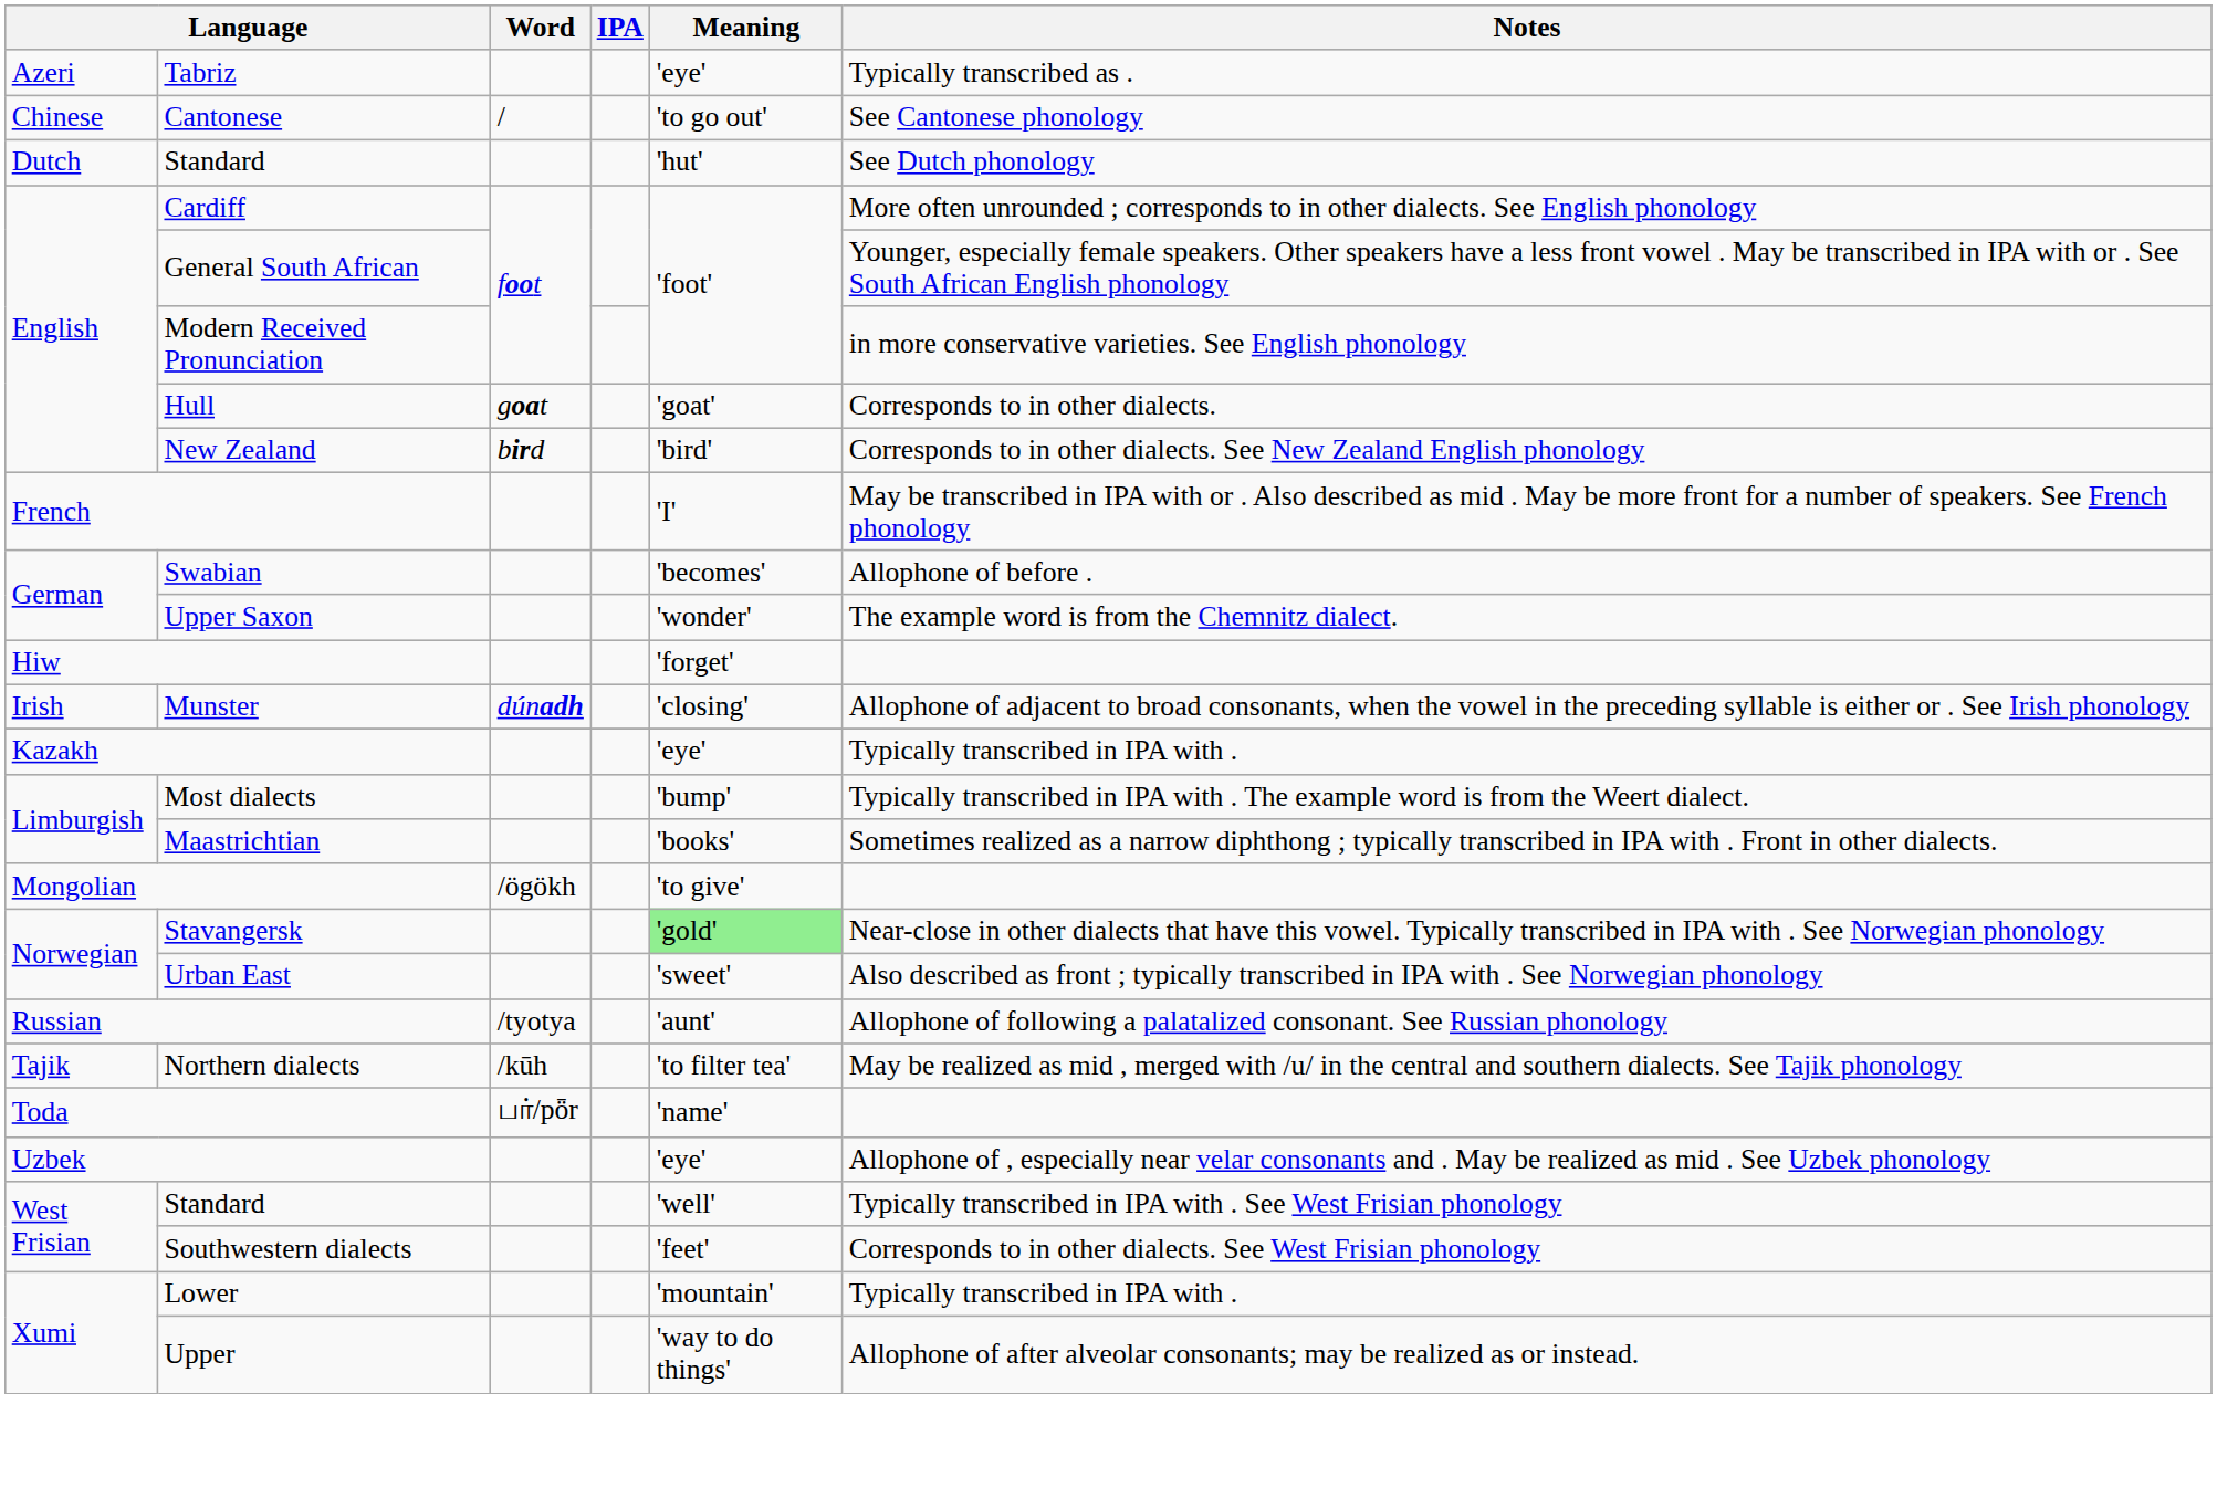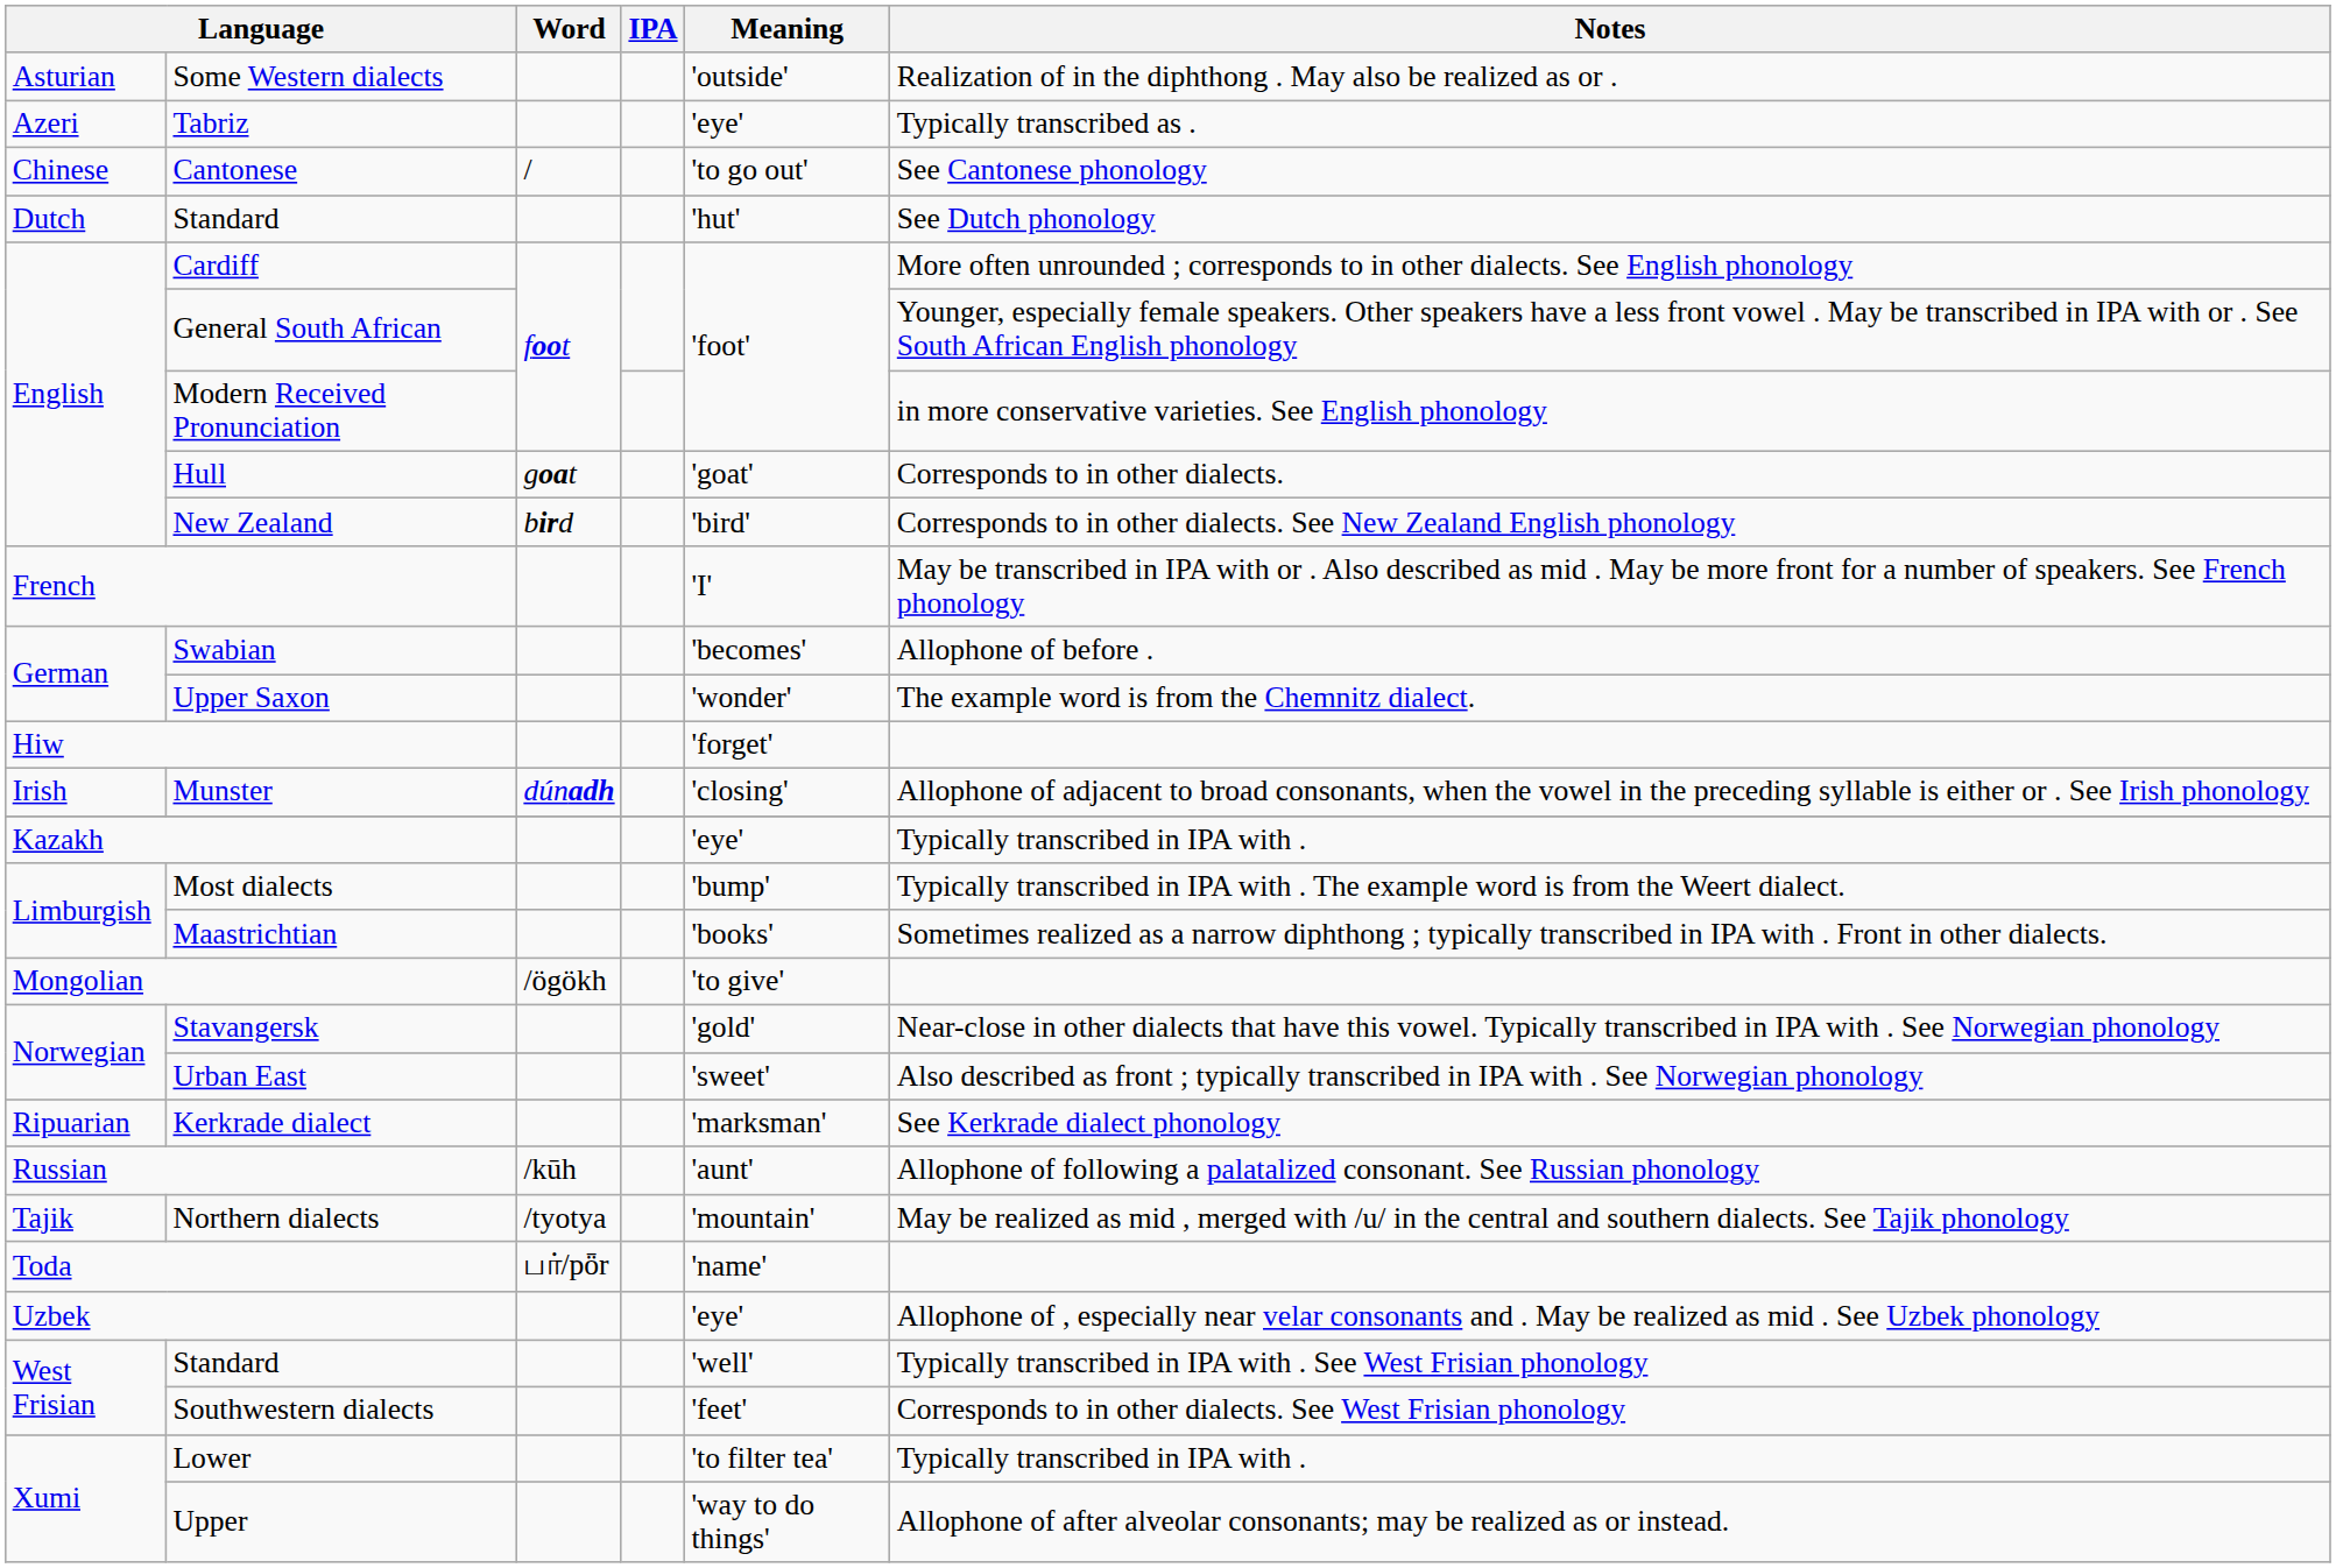 <table class="wikitable" style="clear: both;">
 <tr>
 <th colspan="2">Language</th>
 <th>Word</th>
 <th><a href='#'>IPA</a></th>
 <th>Meaning</th>
 <th>Notes</th>
+</tr>
+<tr>
+<td><a href='#'>Asturian</a></td>
+<td>Some <a href='#'>Western dialects</a></td>
+<td></td>
+<td></td>
+<td>'outside'</td>
+<td>Realization of  in the diphthong . May also be realized as  or .</td>
 </tr>
 <tr>
 <td><a href='#'>Azeri</a></td>
 <td><a href='#'>Tabriz</a></td>
 <td> </td>
 <td></td>
 <td>'eye'</td>
 <td>Typically transcribed as .</td>
 </tr>
 <tr>
 <td><a href='#'>Chinese</a></td>
 <td><a href='#'>Cantonese</a></td>
 <td>/</td>
 <td></td>
 <td>'to go out'</td>
 <td>See <a href='#'>Cantonese phonology</a></td>
 </tr>
 <tr>
 <td><a href='#'>Dutch</a></td>
 <td>Standard</td>
 <td></td>
 <td></td>
 <td>'hut'</td>
 <td>See <a href='#'>Dutch phonology</a></td>
 </tr>
 <tr>
 <td rowspan="5"><a href='#'>English</a></td>
 <td><a href='#'>Cardiff</a></td>
 <td rowspan="3"><em><a href='#'>f<strong>oo</strong>t</a></em></td>
 <td rowspan="2"></td>
 <td rowspan="3">'foot'</td>
 <td>More often unrounded ; corresponds to  in other dialects. See <a href='#'>English phonology</a></td>
 </tr>
 <tr>
 <td>General <a href='#'>South African</a></td>
 <td>Younger, especially female speakers. Other speakers have a less front vowel . May be transcribed in IPA with  or . See <a href='#'>South African English phonology</a></td>
 </tr>
 <tr>
 <td>Modern <a href='#'>Received Pronunciation</a></td>
 <td></td>
 <td> in more conservative varieties. See <a href='#'>English phonology</a></td>
 </tr>
 <tr>
 <td><a href='#'>Hull</a></td>
 <td><em>g<strong>oa</strong>t</em></td>
 <td></td>
 <td>'goat'</td>
 <td>Corresponds to  in other dialects.</td>
 </tr>
 <tr>
 <td><a href='#'>New Zealand</a></td>
 <td><em>b<strong>ir</strong>d</em></td>
 <td></td>
 <td>'bird'</td>
 <td>Corresponds to  in other dialects. See <a href='#'>New Zealand English phonology</a></td>
 </tr>
 <tr>
 <td colspan="2"><a href='#'>French</a></td>
 <td></td>
 <td></td>
 <td>'I'</td>
 <td>May be transcribed in IPA with  or . Also described as mid . May be more front for a number of speakers. See <a href='#'>French phonology</a></td>
 </tr>
 <tr>
 <td rowspan="2"><a href='#'>German</a></td>
 <td><a href='#'>Swabian</a></td>
 <td></td>
 <td></td>
 <td>'becomes'</td>
 <td>Allophone of  before .</td>
 </tr>
 <tr>
 <td><a href='#'>Upper Saxon</a></td>
 <td></td>
 <td></td>
 <td>'wonder'</td>
 <td>The example word is from the <a href='#'>Chemnitz dialect</a>.</td>
 </tr>
 <tr>
 <td colspan="2"><a href='#'>Hiw</a></td>
 <td></td>
 <td></td>
 <td>'forget'</td>
 <td></td>
 </tr>
 <tr>
 <td><a href='#'>Irish</a></td>
 <td><a href='#'>Munster</a></td>
 <td><a href='#'><em>dún<strong>adh<strong><em></a></td>
 <td></td>
 <td>'closing'</td>
 <td>Allophone of  adjacent to broad consonants, when the vowel in the preceding syllable is either  or . See <a href='#'>Irish phonology</a></td>
 </tr>
 <tr>
 </tr>
 <tr>
 <td colspan="2"><a href='#'>Kazakh</a></td>
 <td></td>
 <td></td>
 <td>'eye'</td>
 <td>Typically transcribed in IPA with .</td>
 </tr>
 <tr>
 <td rowspan="2"><a href='#'>Limburgish</a></td>
 <td>Most dialects</td>
 <td></td>
 <td></td>
 <td>'bump'</td>
 <td>Typically transcribed in IPA with . The example word is from the Weert dialect.</td>
 </tr>
 <tr>
 <td><a href='#'>Maastrichtian</a></td>
 <td></td>
 <td></td>
 <td>'books'</td>
 <td>Sometimes realized as a narrow diphthong ; typically transcribed in IPA with . Front  in other dialects.</td>
 </tr>
 <tr>
 <td colspan="2"><a href='#'>Mongolian</a></td>
 <td>/ögökh</td>
 <td></td>
 <td>'to give'</td>
 <td></td>
 </tr>
 <tr>
 <td rowspan="2"><a href='#'>Norwegian</a></td>
 <td><a href='#'>Stavangersk</a></td>
 <td></td>
 <td></td>
-<td style="background: lightgreen;">'gold'</td>
+<td>'gold'</td>
 <td>Near-close  in other dialects that have this vowel. Typically transcribed in IPA with . See <a href='#'>Norwegian phonology</a></td>
 </tr>
 <tr>
 <td><a href='#'>Urban East</a></td>
 <td></td>
 <td></td>
 <td>'sweet'</td>
 <td>Also described as front ; typically transcribed in IPA with . See <a href='#'>Norwegian phonology</a></td>
 </tr>
 <tr>
+<td><a href='#'>Ripuarian</a></td>
+<td><a href='#'>Kerkrade dialect</a></td>
+<td></td>
+<td></td>
+<td>'marksman'</td>
+<td>See <a href='#'>Kerkrade dialect phonology</a></td>
+</tr>
+<tr>
 <td colspan="2"><a href='#'>Russian</a></td>
-<td>/tyotya</td>
+<td>/kūh</td>
 <td></td>
 <td>'aunt'</td>
 <td>Allophone of  following a <a href='#'>palatalized</a> consonant. See <a href='#'>Russian phonology</a></td>
 </tr>
 <tr>
 <td><a href='#'>Tajik</a></td>
 <td>Northern dialects</td>
-<td>/kūh</td>
+<td>/tyotya</td>
 <td></td>
-<td>'to filter tea'</td>
+<td>'mountain'</td>
 <td>May be realized as mid , merged with /u/ in the central and southern dialects. See <a href='#'>Tajik phonology</a></td>
 </tr>
 <tr>
 <td colspan="2"><a href='#'>Toda</a></td>
 <td>பர்/pȫr</td>
 <td></td>
 <td>'name'</td>
 <td></td>
 </tr>
 <tr>
 <td colspan="2"><a href='#'>Uzbek</a></td>
 <td></td>
 <td></td>
 <td>'eye'</td>
 <td>Allophone of , especially near <a href='#'>velar consonants</a>  and . May be realized as mid . See <a href='#'>Uzbek phonology</a></td>
 </tr>
 <tr>
 <td rowspan="2"><a href='#'>West Frisian</a></td>
 <td>Standard</td>
 <td></td>
 <td></td>
 <td>'well'</td>
 <td>Typically transcribed in IPA with . See <a href='#'>West Frisian phonology</a></td>
 </tr>
 <tr>
 <td>Southwestern dialects</td>
 <td></td>
 <td></td>
 <td>'feet'</td>
 <td>Corresponds to  in other dialects. See <a href='#'>West Frisian phonology</a></td>
 </tr>
 <tr>
 <td rowspan="2"><a href='#'>Xumi</a></td>
 <td>Lower</td>
 <td></td>
 <td></td>
-<td>'mountain'</td>
+<td>'to filter tea'</td>
 <td>Typically transcribed in IPA with .</td>
 </tr>
 <tr>
 <td>Upper</td>
 <td></td>
 <td></td>
 <td>'way to do things'</td>
 <td>Allophone of  after alveolar consonants; may be realized as  or  instead.</td>
 </tr>
 </table>
